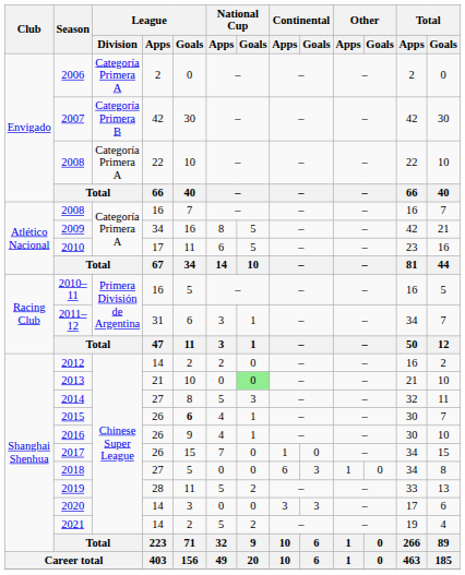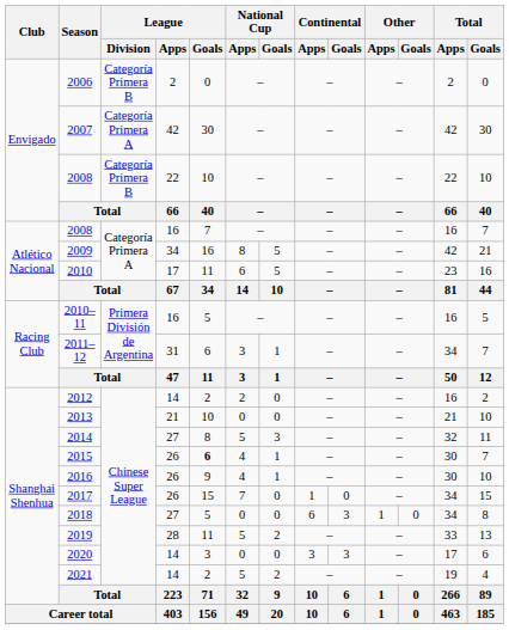 <table class="wikitable" style="text-align: center">
 <tr>
 <th rowspan="2">Club</th>
 <th rowspan="2">Season</th>
 <th colspan="3">League</th>
 <th colspan="2">National Cup</th>
 <th colspan="2">Continental</th>
 <th colspan="2">Other</th>
 <th colspan="2">Total</th>
 </tr>
 <tr>
 <th>Division</th>
 <th>Apps</th>
 <th>Goals</th>
 <th>Apps</th>
 <th>Goals</th>
 <th>Apps</th>
 <th>Goals</th>
 <th>Apps</th>
 <th>Goals</th>
 <th>Apps</th>
 <th>Goals</th>
 </tr>
 <tr>
 <td rowspan="4" valign=center><a href='#'>Envigado</a></td>
 <td><a href='#'>2006</a></td>
-<td><a href='#'>Categoría Primera A</a></td>
+<td><a href='#'>Categoría Primera B</a></td>
 <td>2</td>
 <td>0</td>
 <td colspan="2">–</td>
 <td colspan="2">–</td>
 <td colspan="2">–</td>
 <td>2</td>
 <td>0</td>
 </tr>
 <tr>
 <td><a href='#'>2007</a></td>
-<td><a href='#'>Categoría Primera B</a></td>
+<td><a href='#'>Categoría Primera A</a></td>
 <td>42</td>
 <td>30</td>
 <td colspan="2">–</td>
 <td colspan="2">–</td>
 <td colspan="2">–</td>
 <td>42</td>
 <td>30</td>
 </tr>
 <tr>
 <td><a href='#'>2008</a></td>
-<td>Categoría Primera A</td>
+<td><a href='#'>Categoría Primera B</a></td>
 <td>22</td>
 <td>10</td>
 <td colspan="2">–</td>
 <td colspan="2">–</td>
 <td colspan="2">–</td>
 <td>22</td>
 <td>10</td>
 </tr>
 <tr>
 <th colspan="2">Total</th>
 <th>66</th>
 <th>40</th>
 <th colspan="2">–</th>
 <th colspan="2">–</th>
 <th colspan="2">–</th>
 <th>66</th>
 <th>40</th>
 </tr>
 <tr>
 <td rowspan="4" valign=center><a href='#'>Atlético Nacional</a></td>
 <td><a href='#'>2008</a></td>
 <td rowspan="3" valign="center">Categoría Primera A</td>
 <td>16</td>
 <td>7</td>
 <td colspan="2">–</td>
 <td colspan="2">–</td>
 <td colspan="2">–</td>
 <td>16</td>
 <td>7</td>
 </tr>
 <tr>
 <td><a href='#'>2009</a></td>
 <td>34</td>
 <td>16</td>
 <td>8</td>
 <td>5</td>
 <td colspan="2">–</td>
 <td colspan="2">–</td>
 <td>42</td>
 <td>21</td>
 </tr>
 <tr>
 <td><a href='#'>2010</a></td>
 <td>17</td>
 <td>11</td>
 <td>6</td>
 <td>5</td>
 <td colspan="2">–</td>
 <td colspan="2">–</td>
 <td>23</td>
 <td>16</td>
 </tr>
 <tr>
 <th colspan="2">Total</th>
 <th>67</th>
 <th>34</th>
 <th>14</th>
 <th>10</th>
 <th colspan="2">–</th>
 <th colspan="2">–</th>
 <th>81</th>
 <th>44</th>
 </tr>
 <tr>
 <td rowspan="3" valign=center><a href='#'>Racing Club</a></td>
 <td><a href='#'>2010–11</a></td>
 <td rowspan="2" valign="center"><a href='#'>Primera División de Argentina</a></td>
 <td>16</td>
 <td>5</td>
 <td colspan="2">–</td>
 <td colspan="2">–</td>
 <td colspan="2">–</td>
 <td>16</td>
 <td>5</td>
 </tr>
 <tr>
 <td><a href='#'>2011–12</a></td>
 <td>31</td>
 <td>6</td>
 <td>3</td>
 <td>1</td>
 <td colspan="2">–</td>
 <td colspan="2">–</td>
 <td>34</td>
 <td>7</td>
 </tr>
 <tr>
 <th colspan="2">Total</th>
 <th>47</th>
 <th>11</th>
 <th>3</th>
 <th>1</th>
 <th colspan="2">–</th>
 <th colspan="2">–</th>
 <th>50</th>
 <th>12</th>
 </tr>
 <tr>
 <td rowspan="11" valign=center><a href='#'>Shanghai Shenhua</a></td>
 <td><a href='#'>2012</a></td>
 <td rowspan="10" valign="center"><a href='#'>Chinese Super League</a></td>
 <td>14</td>
 <td>2</td>
 <td>2</td>
 <td>0</td>
 <td colspan="2">–</td>
 <td colspan="2">–</td>
 <td>16</td>
 <td>2</td>
 </tr>
 <tr>
 <td><a href='#'>2013</a></td>
 <td>21</td>
 <td>10</td>
 <td>0</td>
-<td style="background: lightgreen;">0</td>
+<td>0</td>
 <td colspan="2">–</td>
 <td colspan="2">–</td>
 <td>21</td>
 <td>10</td>
 </tr>
 <tr>
 <td><a href='#'>2014</a></td>
 <td>27</td>
 <td>8</td>
 <td>5</td>
 <td>3</td>
 <td colspan="2">–</td>
 <td colspan="2">–</td>
 <td>32</td>
 <td>11</td>
 </tr>
 <tr>
 <td><a href='#'>2015</a></td>
 <td>26</td>
 <td><strong>6</strong></td>
 <td>4</td>
 <td>1</td>
 <td colspan="2">–</td>
 <td colspan="2">–</td>
 <td>30</td>
 <td>7</td>
 </tr>
 <tr>
 <td><a href='#'>2016</a></td>
 <td>26</td>
 <td>9</td>
 <td>4</td>
 <td>1</td>
 <td colspan="2">–</td>
 <td colspan="2">–</td>
 <td>30</td>
 <td>10</td>
 </tr>
 <tr>
 <td><a href='#'>2017</a></td>
 <td>26</td>
 <td>15</td>
 <td>7</td>
 <td>0</td>
 <td>1</td>
 <td>0</td>
 <td colspan="2">–</td>
 <td>34</td>
 <td>15</td>
 </tr>
 <tr>
 <td><a href='#'>2018</a></td>
 <td>27</td>
 <td>5</td>
 <td>0</td>
 <td>0</td>
 <td>6</td>
 <td>3</td>
 <td>1</td>
 <td>0</td>
 <td>34</td>
 <td>8</td>
 </tr>
 <tr>
 <td><a href='#'>2019</a></td>
 <td>28</td>
 <td>11</td>
 <td>5</td>
 <td>2</td>
 <td colspan="2">–</td>
 <td colspan="2">–</td>
 <td>33</td>
 <td>13</td>
 </tr>
 <tr>
 <td><a href='#'>2020</a></td>
 <td>14</td>
 <td>3</td>
 <td>0</td>
 <td>0</td>
 <td>3</td>
 <td>3</td>
 <td colspan="2">–</td>
 <td>17</td>
 <td>6</td>
 </tr>
 <tr>
 <td><a href='#'>2021</a></td>
 <td>14</td>
 <td>2</td>
 <td>5</td>
 <td>2</td>
 <td colspan="2">–</td>
 <td colspan="2">–</td>
 <td>19</td>
 <td>4</td>
 </tr>
 <tr>
 <th colspan="2">Total</th>
 <th>223</th>
 <th>71</th>
 <th>32</th>
 <th>9</th>
 <th>10</th>
 <th>6</th>
 <th>1</th>
 <th>0</th>
 <th>266</th>
 <th>89</th>
 </tr>
 <tr>
 <th colspan="3">Career total</th>
 <th>403</th>
 <th>156</th>
 <th>49</th>
 <th>20</th>
 <th>10</th>
 <th>6</th>
 <th>1</th>
 <th>0</th>
 <th>463</th>
 <th>185</th>
 </tr>
 <tr>
 </tr>
 </table>
